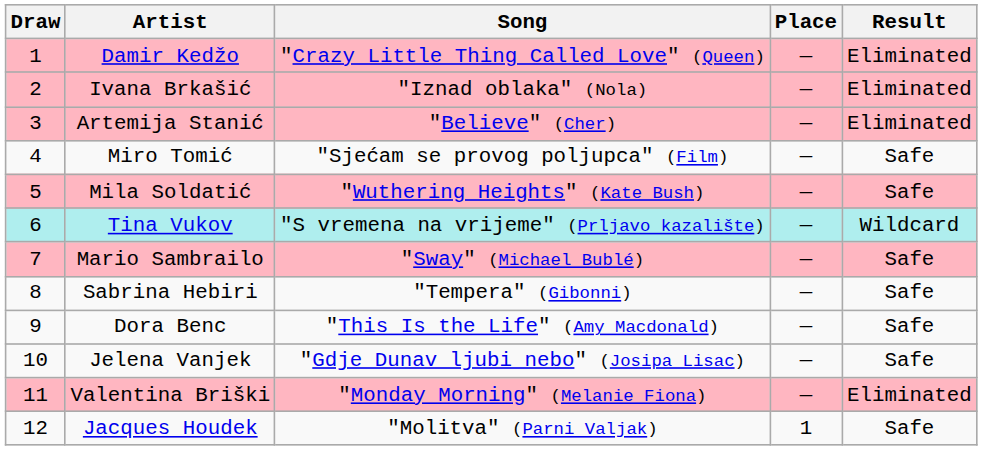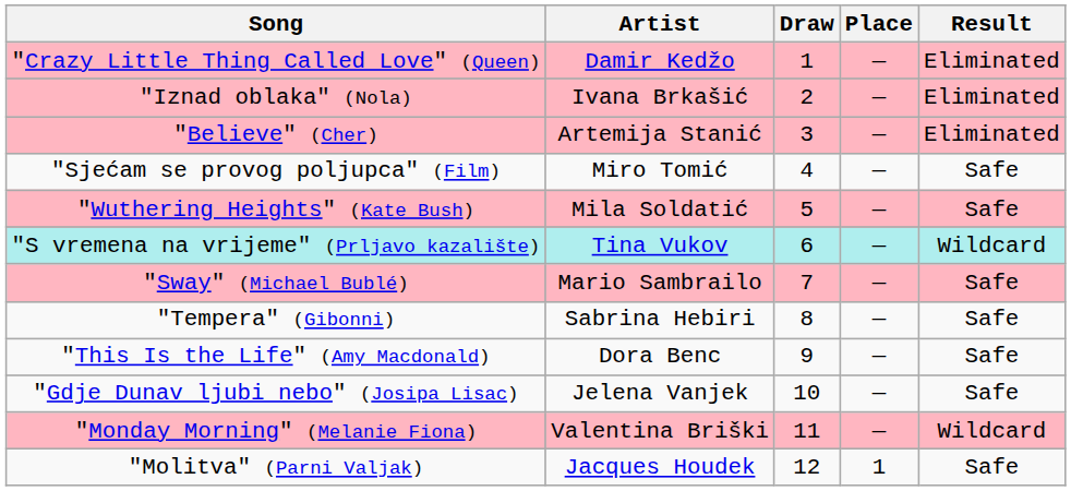 <table class="wikitable plainrowheaders" style="margin: 1em auto 1em auto; text-align:center;">
 <tr>
+<th>Song </th>
+<th>Artist</th>
 <th>Draw</th>
-<th>Artist</th>
-<th>Song </th>
 <th>Place</th>
 <th>Result</th>
 </tr>
 <tr style="background:lightpink;">
+<td>"<a href='#'>Crazy Little Thing Called Love</a>" <small>(<a href='#'>Queen</a>)</small></td>
+<td><a href='#'>Damir Kedžo</a></td>
 <td>1</td>
-<td><a href='#'>Damir Kedžo</a></td>
-<td>"<a href='#'>Crazy Little Thing Called Love</a>" <small>(<a href='#'>Queen</a>)</small></td>
 <td>—</td>
 <td>Eliminated</td>
 </tr>
 <tr style="background:lightpink;">
+<td>"Iznad oblaka" <small>(Nola)</small></td>
+<td>Ivana Brkašić</td>
 <td>2</td>
-<td>Ivana Brkašić</td>
-<td>"Iznad oblaka" <small>(Nola)</small></td>
 <td>—</td>
 <td>Eliminated</td>
 </tr>
 <tr style="background:lightpink;">
+<td>"<a href='#'>Believe</a>" <small>(<a href='#'>Cher</a>)</small></td>
+<td>Artemija Stanić</td>
 <td>3</td>
-<td>Artemija Stanić</td>
-<td>"<a href='#'>Believe</a>" <small>(<a href='#'>Cher</a>)</small></td>
 <td>—</td>
 <td>Eliminated</td>
 </tr>
 <tr>
+<td>"Sjećam se provog poljupca" <small>(<a href='#'>Film</a>)</small></td>
+<td>Miro Tomić</td>
 <td>4</td>
-<td>Miro Tomić</td>
-<td>"Sjećam se provog poljupca" <small>(<a href='#'>Film</a>)</small></td>
 <td>—</td>
 <td>Safe</td>
 </tr>
 <tr style="background:lightpink;">
+<td>"<a href='#'>Wuthering Heights</a>" <small>(<a href='#'>Kate Bush</a>)</small></td>
+<td>Mila Soldatić</td>
 <td>5</td>
-<td>Mila Soldatić</td>
-<td>"<a href='#'>Wuthering Heights</a>" <small>(<a href='#'>Kate Bush</a>)</small></td>
 <td>—</td>
 <td>Safe</td>
 </tr>
 <tr style="background:paleturquoise;">
+<td>"S vremena na vrijeme" <small>(<a href='#'>Prljavo kazalište</a>)</small></td>
+<td><a href='#'>Tina Vukov</a></td>
 <td>6</td>
-<td><a href='#'>Tina Vukov</a></td>
-<td>"S vremena na vrijeme" <small>(<a href='#'>Prljavo kazalište</a>)</small></td>
 <td>—</td>
 <td>Wildcard</td>
 </tr>
 <tr style="background:lightpink;">
+<td>"<a href='#'>Sway</a>" <small>(<a href='#'>Michael Bublé</a>)</small></td>
+<td>Mario Sambrailo</td>
 <td>7</td>
-<td>Mario Sambrailo</td>
-<td>"<a href='#'>Sway</a>" <small>(<a href='#'>Michael Bublé</a>)</small></td>
 <td>—</td>
 <td>Safe</td>
 </tr>
 <tr>
+<td>"Tempera" <small>(<a href='#'>Gibonni</a>)</small></td>
+<td>Sabrina Hebiri</td>
 <td>8</td>
-<td>Sabrina Hebiri</td>
-<td>"Tempera" <small>(<a href='#'>Gibonni</a>)</small></td>
 <td>—</td>
 <td>Safe</td>
 </tr>
 <tr>
+<td>"<a href='#'>This Is the Life</a>" <small>(<a href='#'>Amy Macdonald</a>)</small></td>
+<td>Dora Benc</td>
 <td>9</td>
-<td>Dora Benc</td>
-<td>"<a href='#'>This Is the Life</a>" <small>(<a href='#'>Amy Macdonald</a>)</small></td>
 <td>—</td>
 <td>Safe</td>
 </tr>
 <tr>
+<td>"<a href='#'>Gdje Dunav ljubi nebo</a>" <small>(<a href='#'>Josipa Lisac</a>)</small></td>
+<td>Jelena Vanjek</td>
 <td>10</td>
-<td>Jelena Vanjek</td>
-<td>"<a href='#'>Gdje Dunav ljubi nebo</a>" <small>(<a href='#'>Josipa Lisac</a>)</small></td>
 <td>—</td>
 <td>Safe</td>
 </tr>
 <tr style="background:lightpink;">
+<td>"<a href='#'>Monday Morning</a>" <small>(<a href='#'>Melanie Fiona</a>)</small></td>
+<td>Valentina Briški</td>
 <td>11</td>
-<td>Valentina Briški</td>
-<td>"<a href='#'>Monday Morning</a>" <small>(<a href='#'>Melanie Fiona</a>)</small></td>
 <td>—</td>
-<td>Eliminated</td>
+<td>Wildcard</td>
 </tr>
 <tr>
+<td>"Molitva" <small>(<a href='#'>Parni Valjak</a>)</small></td>
+<td><a href='#'>Jacques Houdek</a></td>
 <td>12</td>
-<td><a href='#'>Jacques Houdek</a></td>
-<td>"Molitva" <small>(<a href='#'>Parni Valjak</a>)</small></td>
 <td>1</td>
 <td>Safe</td>
 </tr>
 </table>
